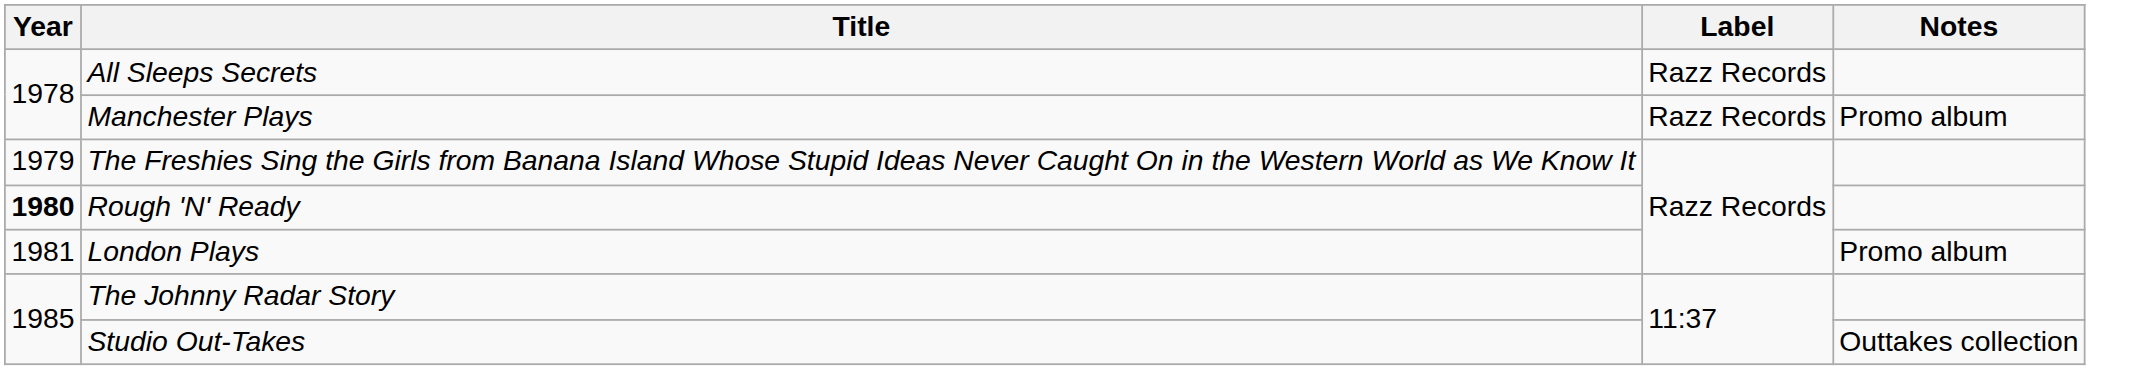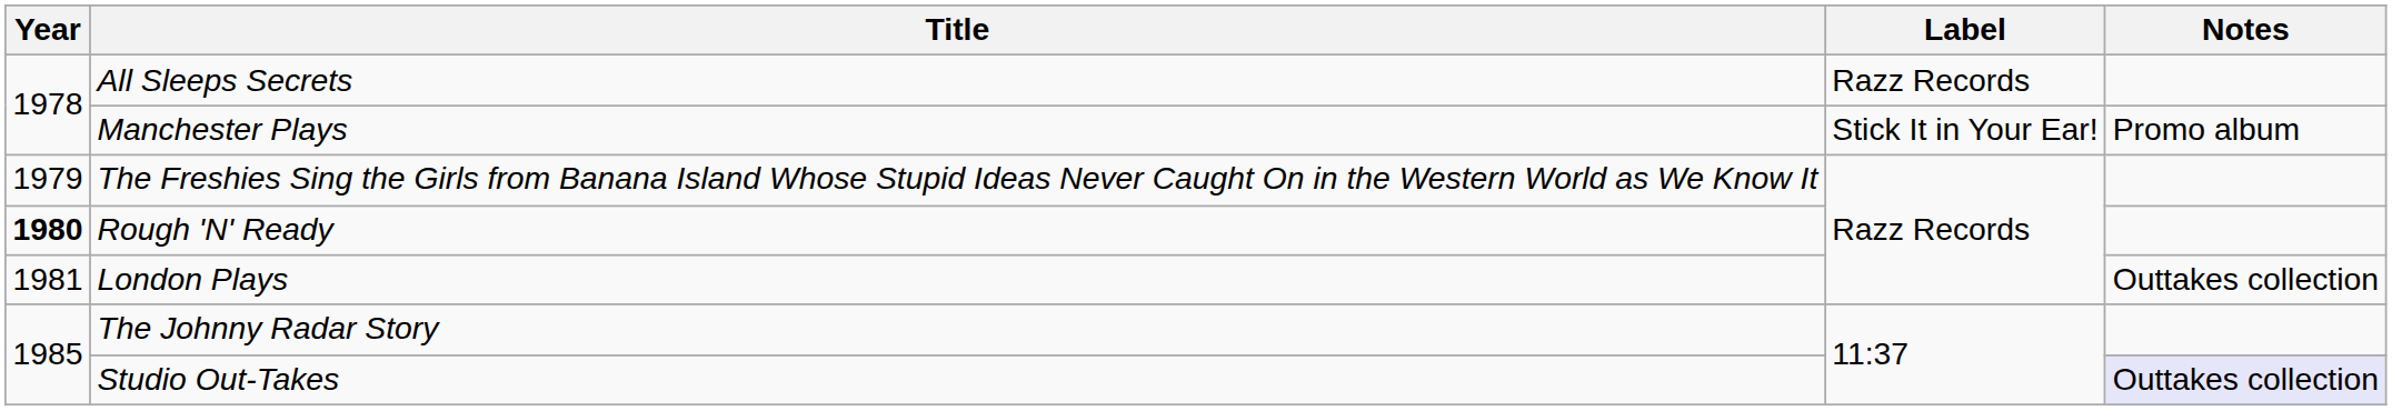 <table class="wikitable">
 <tr>
 <th>Year</th>
 <th>Title</th>
 <th>Label</th>
 <th>Notes</th>
 </tr>
 <tr>
 <td rowspan="2">1978</td>
 <td><em>All Sleeps Secrets</em></td>
 <td>Razz Records</td>
 <td></td>
 </tr>
 <tr>
 <td><em>Manchester Plays</em></td>
-<td>Razz Records</td>
+<td>Stick It in Your Ear!</td>
 <td>Promo album</td>
 </tr>
 <tr>
 <td>1979</td>
 <td><em>The Freshies Sing the Girls from Banana Island Whose Stupid Ideas Never Caught On in the Western World as We Know It</em></td>
 <td rowspan="3">Razz Records</td>
 <td></td>
 </tr>
 <tr>
 <td><strong>1980</strong></td>
 <td><em>Rough 'N' Ready</em></td>
 <td></td>
 </tr>
 <tr>
 <td>1981</td>
 <td><em>London Plays</em></td>
-<td>Promo album</td>
+<td>Outtakes collection</td>
 </tr>
 <tr>
 <td rowspan="2">1985</td>
 <td><em>The Johnny Radar Story</em></td>
 <td rowspan="2">11:37</td>
 <td></td>
 </tr>
 <tr>
 <td><em>Studio Out-Takes</em></td>
-<td>Outtakes collection</td>
+<td style="background: lavender;">Outtakes collection</td>
 </tr>
 </table>
